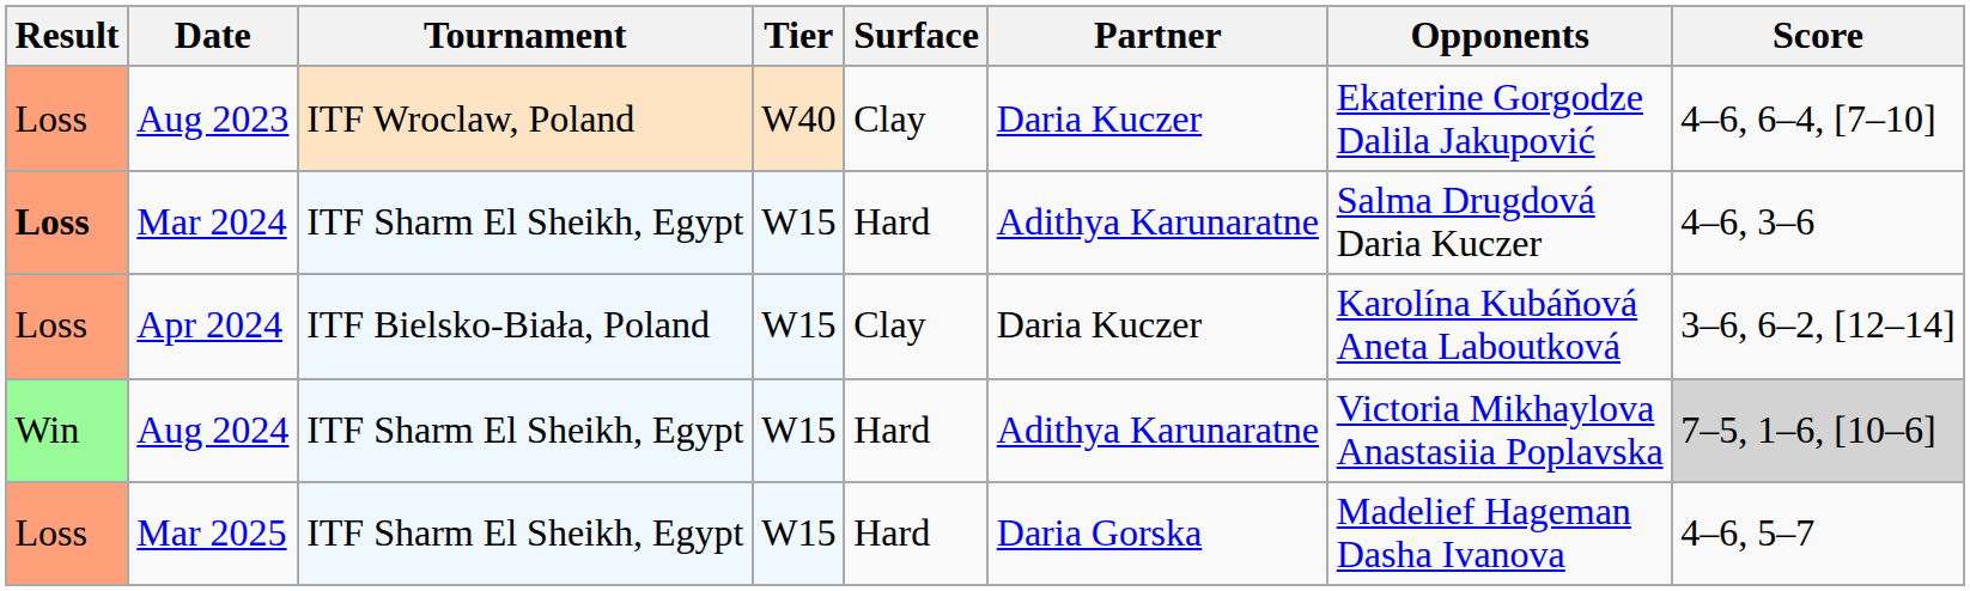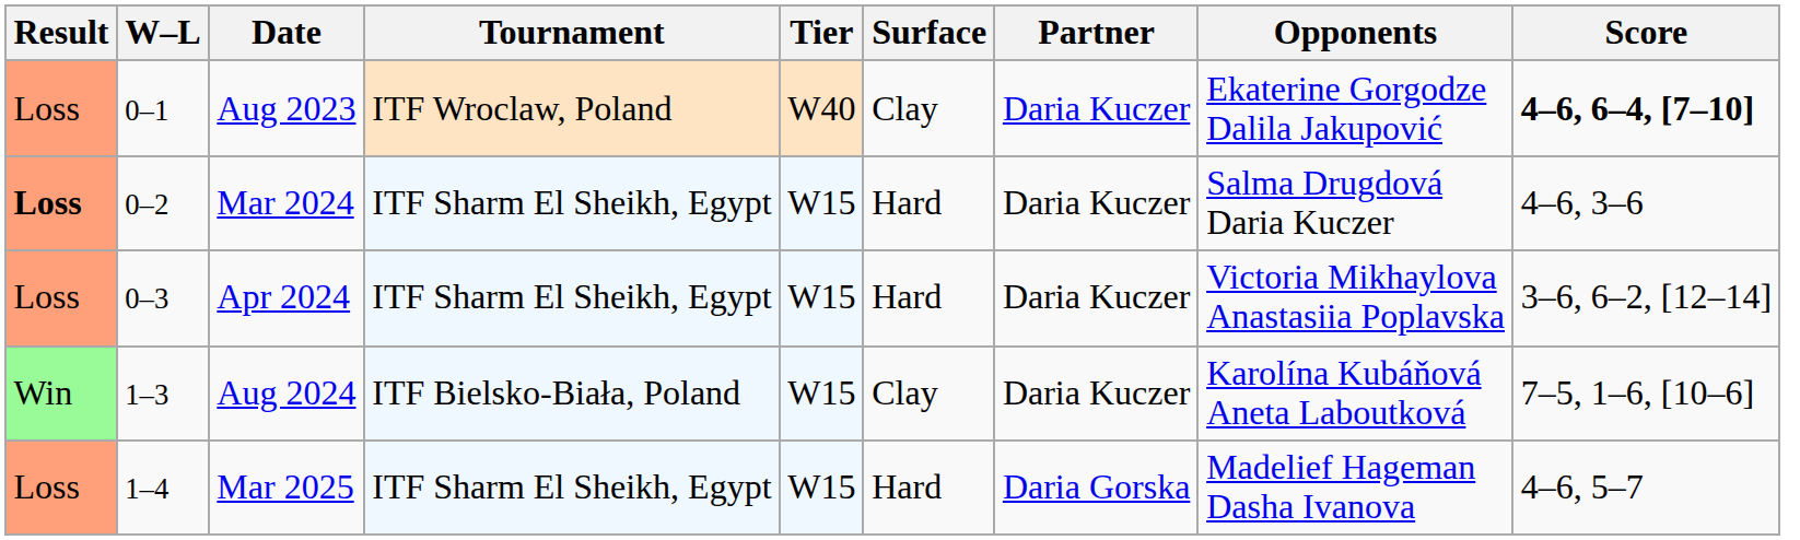 <table class="wikitable sortable">
 <tr>
 <th>Result</th>
+<th class=unsortable>W–L</th>
 <th>Date</th>
 <th>Tournament</th>
 <th>Tier</th>
 <th>Surface</th>
 <th>Partner</th>
 <th>Opponents</th>
 <th class=unsortable>Score</th>
 </tr>
 <tr>
 <td style="background:#ffa07a;">Loss</td>
+<td><small>0–1</small></td>
 <td><a href='#'>Aug 2023</a></td>
 <td style=background:#ffe4c4>ITF Wroclaw, Poland</td>
 <td style=background:#ffe4c4>W40</td>
 <td>Clay</td>
 <td> <a href='#'>Daria Kuczer</a></td>
 <td> <a href='#'>Ekaterine Gorgodze</a> <br>  <a href='#'>Dalila Jakupović</a></td>
-<td>4–6, 6–4, [7–10]</td>
+<td><strong>4–6, 6–4, [7–10]</strong></td>
 </tr>
 <tr>
 <td style="background:#ffa07a;"><strong>Loss</strong></td>
+<td><small>0–2</small></td>
 <td><a href='#'>Mar 2024</a></td>
 <td style="background:#f0f8ff;">ITF Sharm El Sheikh, Egypt</td>
 <td style="background:#f0f8ff;">W15</td>
 <td>Hard</td>
-<td> <a href='#'>Adithya Karunaratne</a></td>
+<td> Daria Kuczer</td>
 <td> <a href='#'>Salma Drugdová</a> <br>  Daria Kuczer</td>
 <td>4–6, 3–6</td>
 </tr>
 <tr>
 <td style="background:#ffa07a;">Loss</td>
+<td><small>0–3</small></td>
 <td><a href='#'>Apr 2024</a></td>
+<td style="background:#f0f8ff;">ITF Sharm El Sheikh, Egypt</td>
+<td style="background:#f0f8ff;">W15</td>
+<td>Hard</td>
+<td> Daria Kuczer</td>
+<td> <a href='#'>Victoria Mikhaylova</a> <br>  <a href='#'>Anastasiia Poplavska</a></td>
+<td>3–6, 6–2, [12–14]</td>
+</tr>
+<tr>
+<td style="background:#98fb98;">Win</td>
+<td><small>1–3</small></td>
+<td><a href='#'>Aug 2024</a></td>
 <td style="background:#f0f8ff;">ITF Bielsko-Biała, Poland</td>
 <td style="background:#f0f8ff;">W15</td>
 <td>Clay</td>
 <td> Daria Kuczer</td>
 <td> <a href='#'>Karolína Kubáňová</a> <br>  <a href='#'>Aneta Laboutková</a></td>
-<td>3–6, 6–2, [12–14]</td>
-</tr>
-<tr>
-<td style="background:#98fb98;">Win</td>
-<td><a href='#'>Aug 2024</a></td>
-<td style="background:#f0f8ff;">ITF Sharm El Sheikh, Egypt</td>
-<td style="background:#f0f8ff;">W15</td>
-<td>Hard</td>
-<td> <a href='#'>Adithya Karunaratne</a></td>
-<td> <a href='#'>Victoria Mikhaylova</a> <br>  <a href='#'>Anastasiia Poplavska</a></td>
-<td style="background: lightgrey;">7–5, 1–6, [10–6]</td>
+<td>7–5, 1–6, [10–6]</td>
 </tr>
 <tr>
 <td style="background:#ffa07a;">Loss</td>
+<td><small>1–4</small></td>
 <td><a href='#'>Mar 2025</a></td>
 <td style="background:#f0f8ff;">ITF Sharm El Sheikh, Egypt</td>
 <td style="background:#f0f8ff;">W15</td>
 <td>Hard</td>
 <td> <a href='#'>Daria Gorska</a></td>
 <td> <a href='#'>Madelief Hageman</a> <br>  <a href='#'>Dasha Ivanova</a></td>
 <td>4–6, 5–7</td>
 </tr>
 </table>
